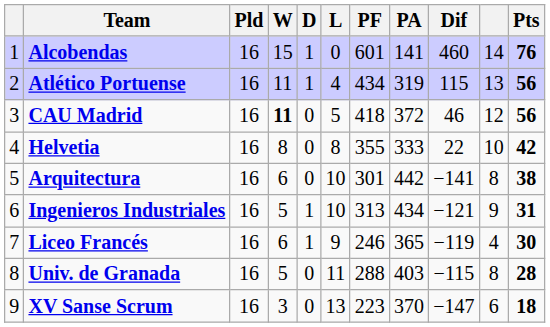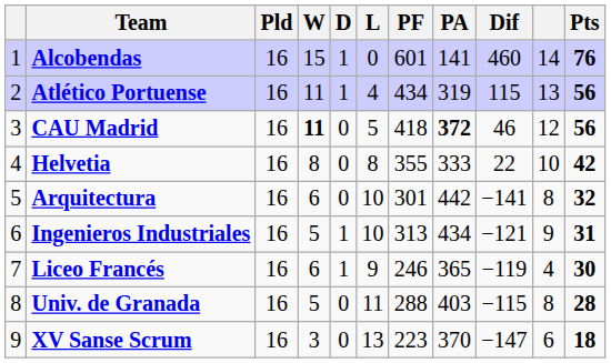 <table class="wikitable sortable" style="text-align: center;">
 <tr>
 <th align="center"></th>
 <th align="center">Team</th>
 <th align="center">Pld</th>
 <th align="center">W</th>
 <th align="center">D</th>
 <th align="center">L</th>
 <th align="center">PF</th>
 <th align="center">PA</th>
 <th align="center">Dif</th>
 <th align="center"></th>
 <th align="center">Pts</th>
 </tr>
 <tr style="background:#ccccff;">
 <td>1</td>
 <td align="left"><strong><a href='#'>Alcobendas</a></strong></td>
 <td>16</td>
 <td>15</td>
 <td>1</td>
 <td>0</td>
 <td>601</td>
 <td>141</td>
 <td>460</td>
 <td>14</td>
 <td><strong>76</strong></td>
 </tr>
 <tr style="background:#ccccff;">
 <td>2</td>
 <td align="left"><strong><a href='#'>Atlético Portuense</a></strong></td>
 <td>16</td>
 <td>11</td>
 <td>1</td>
 <td>4</td>
 <td>434</td>
 <td>319</td>
 <td>115</td>
 <td>13</td>
 <td><strong>56</strong></td>
 </tr>
 <tr>
 <td>3</td>
 <td align="left"><strong><a href='#'>CAU Madrid</a></strong></td>
 <td>16</td>
 <td><strong>11</strong></td>
 <td>0</td>
 <td>5</td>
 <td>418</td>
-<td>372</td>
+<td><strong>372</strong></td>
 <td>46</td>
 <td>12</td>
 <td><strong>56</strong></td>
 </tr>
 <tr>
 <td>4</td>
 <td align="left"><strong><a href='#'>Helvetia</a></strong></td>
 <td>16</td>
 <td>8</td>
 <td>0</td>
 <td>8</td>
 <td>355</td>
 <td>333</td>
 <td>22</td>
 <td>10</td>
 <td><strong>42</strong></td>
 </tr>
 <tr>
 <td>5</td>
 <td align="left"><strong><a href='#'>Arquitectura</a></strong></td>
 <td>16</td>
 <td>6</td>
 <td>0</td>
 <td>10</td>
 <td>301</td>
 <td>442</td>
 <td>−141</td>
 <td>8</td>
-<td><strong>38</strong></td>
+<td><strong>32</strong></td>
 </tr>
 <tr>
 <td>6</td>
 <td align="left"><strong><a href='#'>Ingenieros Industriales</a></strong></td>
 <td>16</td>
 <td>5</td>
 <td>1</td>
 <td>10</td>
 <td>313</td>
 <td>434</td>
 <td>−121</td>
 <td>9</td>
 <td><strong>31</strong></td>
 </tr>
 <tr>
 <td>7</td>
 <td align="left"><strong><a href='#'>Liceo Francés</a></strong></td>
 <td>16</td>
 <td>6</td>
 <td>1</td>
 <td>9</td>
 <td>246</td>
 <td>365</td>
 <td>−119</td>
 <td>4</td>
 <td><strong>30</strong></td>
 </tr>
 <tr>
 <td>8</td>
 <td align="left"><strong><a href='#'>Univ. de Granada</a></strong></td>
 <td>16</td>
 <td>5</td>
 <td>0</td>
 <td>11</td>
 <td>288</td>
 <td>403</td>
 <td>−115</td>
 <td>8</td>
 <td><strong>28</strong></td>
 </tr>
 <tr>
 <td>9</td>
 <td align="left"><strong><a href='#'>XV Sanse Scrum</a></strong></td>
 <td>16</td>
 <td>3</td>
 <td>0</td>
 <td>13</td>
 <td>223</td>
 <td>370</td>
 <td>−147</td>
 <td>6</td>
 <td><strong>18</strong></td>
 </tr>
 </table>
